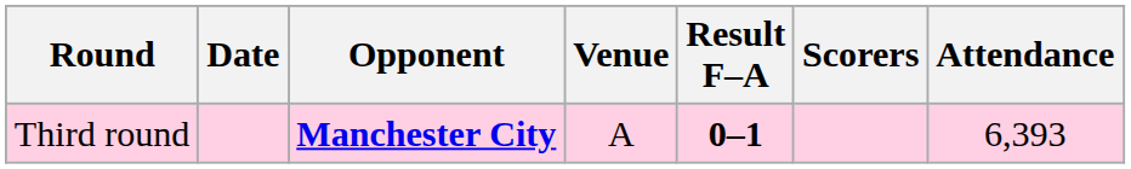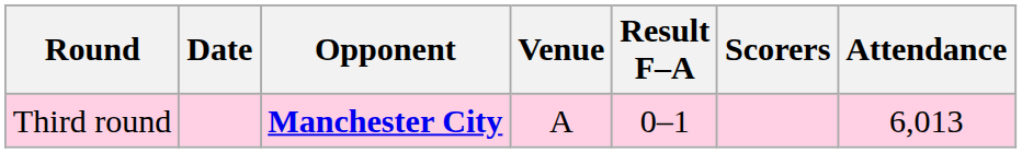 <table class="wikitable" style="text-align:center;">
 <tr>
 <th>Round</th>
 <th>Date</th>
 <th>Opponent</th>
 <th>Venue</th>
 <th>Result<br>F–A</th>
 <th>Scorers</th>
 <th>Attendance</th>
 </tr>
 <tr bgcolor="#ffd0e3">
 <td>Third round</td>
 <td></td>
 <td><strong><a href='#'>Manchester City</a></strong></td>
 <td>A</td>
-<td><strong>0–1</strong></td>
+<td>0–1</td>
 <td></td>
-<td>6,393</td>
+<td>6,013</td>
 </tr>
 </table>
